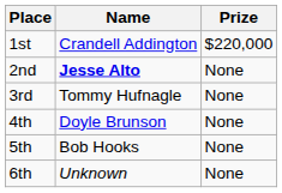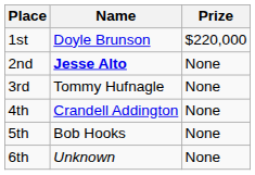 <table class="wikitable">
 <tr>
 <th bgcolor="#FFEBAD">Place</th>
 <th bgcolor="#FFEBAD">Name</th>
 <th bgcolor="#FFEBAD">Prize</th>
 </tr>
 <tr>
 <td>1st</td>
-<td><a href='#'>Crandell Addington</a></td>
+<td><a href='#'>Doyle Brunson</a></td>
 <td>$220,000</td>
 </tr>
 <tr>
 <td>2nd</td>
 <td><strong><a href='#'>Jesse Alto</a></strong></td>
 <td>None</td>
 </tr>
 <tr>
 <td>3rd</td>
 <td>Tommy Hufnagle</td>
 <td>None</td>
 </tr>
 <tr>
 <td>4th</td>
-<td><a href='#'>Doyle Brunson</a></td>
+<td><a href='#'>Crandell Addington</a></td>
 <td>None</td>
 </tr>
 <tr>
 <td>5th</td>
 <td>Bob Hooks</td>
 <td>None</td>
 </tr>
 <tr>
 <td>6th</td>
 <td><em>Unknown</em></td>
 <td>None</td>
 </tr>
 </table>
